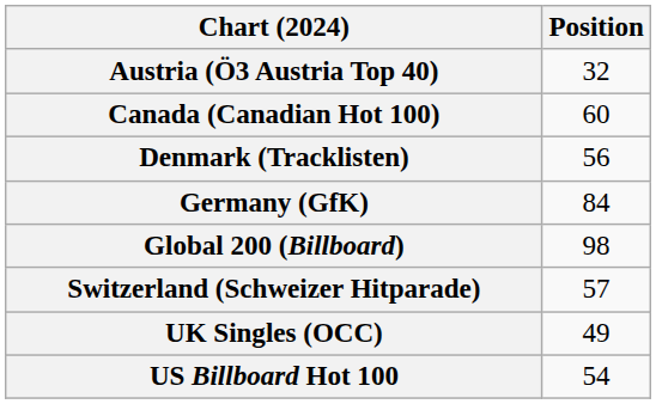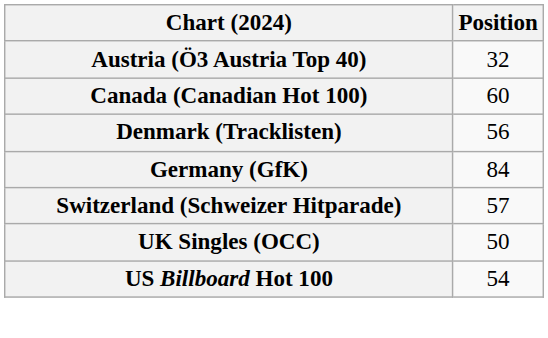 <table class="wikitable sortable plainrowheaders" style="text-align:center">
 <tr>
 <th scope="col" style="width:19em;">Chart (2024)</th>
 <th scope="col">Position</th>
 </tr>
 <tr>
 <th scope="row">Austria (Ö3 Austria Top 40)</th>
 <td>32</td>
 </tr>
 <tr>
 <th scope="row">Canada (Canadian Hot 100)</th>
 <td>60</td>
 </tr>
 <tr>
 <th scope="row">Denmark (Tracklisten)</th>
 <td>56</td>
 </tr>
 <tr>
 <th scope="row">Germany (GfK)</th>
 <td>84</td>
 </tr>
 <tr>
-<th scope="row">Global 200 (<em>Billboard</em>)</th>
-<td>98</td>
-</tr>
-<tr>
 <th scope="row">Switzerland (Schweizer Hitparade)</th>
 <td>57</td>
 </tr>
 <tr>
 <th scope="row">UK Singles (OCC)</th>
-<td>49</td>
+<td>50</td>
 </tr>
 <tr>
 <th scope="row">US <em>Billboard</em> Hot 100</th>
 <td>54</td>
 </tr>
 </table>
